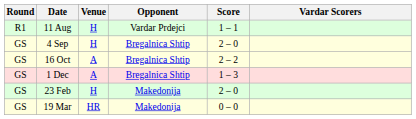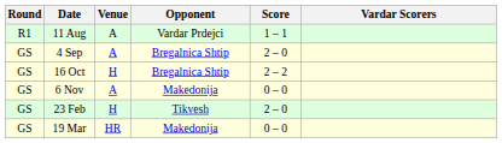 <table class="wikitable sortable" style="text-align: center; font-size:95%;">
 <tr>
 <th width="30">Round</th>
 <th width="60">Date</th>
 <th width="20">Venue</th>
 <th width="150">Opponent</th>
 <th width="60">Score</th>
 <th width="250">Vardar Scorers</th>
 </tr>
 <tr bgcolor="#ddffdd">
 <td>R1</td>
 <td>11 Aug</td>
-<td><a href='#'>H</a></td>
+<td>A</td>
 <td>Vardar Prdejci</td>
 <td>1 – 1</td>
 <td></td>
 </tr>
 <tr bgcolor="#ffffdd">
 <td>GS</td>
 <td>4 Sep</td>
-<td><a href='#'>H</a></td>
+<td><a href='#'>A</a></td>
 <td><a href='#'>Bregalnica Shtip</a></td>
 <td>2 – 0</td>
 <td></td>
 </tr>
 <tr bgcolor="#ffffdd">
 <td>GS</td>
 <td>16 Oct</td>
-<td><a href='#'>A</a></td>
+<td><a href='#'>H</a></td>
 <td><a href='#'>Bregalnica Shtip</a></td>
 <td>2 – 2</td>
 <td></td>
 </tr>
-<tr bgcolor="#ffdddd">
+<tr bgcolor="#ffffdd">
 <td>GS</td>
-<td>1 Dec</td>
+<td>6 Nov</td>
 <td><a href='#'>A</a></td>
-<td><a href='#'>Bregalnica Shtip</a></td>
-<td>1 – 3</td>
+<td><a href='#'>Makedonija</a></td>
+<td>0 – 0</td>
 <td></td>
 </tr>
 <tr bgcolor="#ddffdd">
 <td>GS</td>
 <td>23 Feb</td>
 <td><a href='#'>H</a></td>
-<td><a href='#'>Makedonija</a></td>
+<td><a href='#'>Tikvesh</a></td>
 <td>2 – 0</td>
 <td></td>
 </tr>
 <tr bgcolor="#ffffdd">
 <td>GS</td>
 <td>19 Mar</td>
 <td><a href='#'>HR</a></td>
 <td><a href='#'>Makedonija</a></td>
 <td>0 – 0</td>
 <td></td>
 </tr>
 </table>
